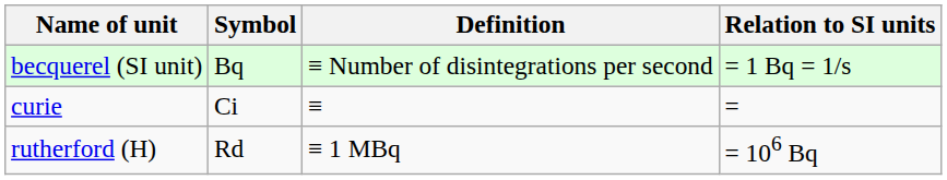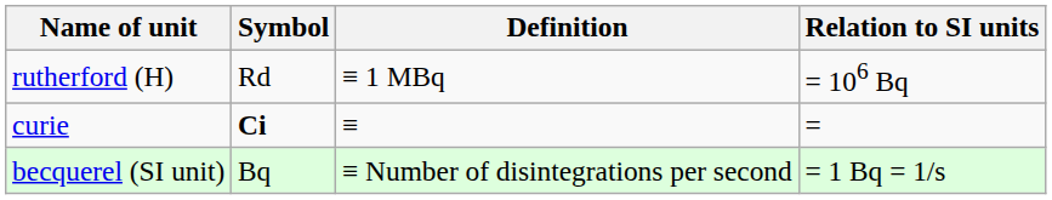 <table class="wikitable">
 <tr>
 <th>Name of unit</th>
 <th>Symbol</th>
 <th>Definition</th>
 <th>Relation to SI units</th>
 </tr>
+<tr>
+<td><a href='#'>rutherford</a> (H)</td>
+<td>Rd</td>
+<td>≡ 1 MBq</td>
+<td>= 10<sup>6</sup> Bq</td>
+</tr>
+<tr>
+<td><a href='#'>curie</a></td>
+<td><strong>Ci</strong></td>
+<td>≡ </td>
+<td>= </td>
+</tr>
 <tr style="background:#dfd;">
 <td><a href='#'>becquerel</a> (SI unit)</td>
 <td>Bq</td>
 <td>≡ Number of disintegrations per second</td>
 <td>= 1 Bq = 1/s</td>
 </tr>
-<tr>
-<td><a href='#'>curie</a></td>
-<td>Ci</td>
-<td>≡ </td>
-<td>= </td>
-</tr>
-<tr>
-<td><a href='#'>rutherford</a> (H)</td>
-<td>Rd</td>
-<td>≡ 1 MBq</td>
-<td>= 10<sup>6</sup> Bq</td>
-</tr>
 </table>
